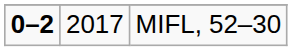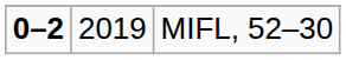 <table class="wikitable" style="text-align:center">
 <tr>
 </tr>
 <tr>
 <td><strong>0–2</strong></td>
-<td>2017</td>
+<td>2019</td>
 <td>MIFL, 52–30</td>
 </tr>
 </table>
